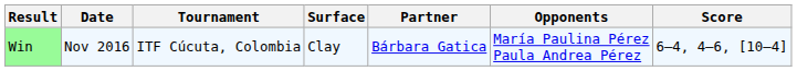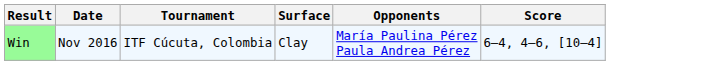 <table class="sortable wikitable" style=font-size:97%>
 <tr>
 <th>Result</th>
 <th>Date</th>
 <th>Tournament</th>
 <th>Surface</th>
-<th>Partner</th>
 <th>Opponents</th>
 <th>Score</th>
 </tr>
 <tr style="background:#f0f8ff;">
 <td style="background:#98fb98;">Win</td>
 <td>Nov 2016</td>
 <td>ITF Cúcuta, Colombia</td>
 <td>Clay</td>
-<td> <a href='#'>Bárbara Gatica</a></td>
 <td> <a href='#'>María Paulina Pérez</a> <br>  <a href='#'>Paula Andrea Pérez</a></td>
 <td>6–4, 4–6, [10–4]</td>
 </tr>
 </table>
